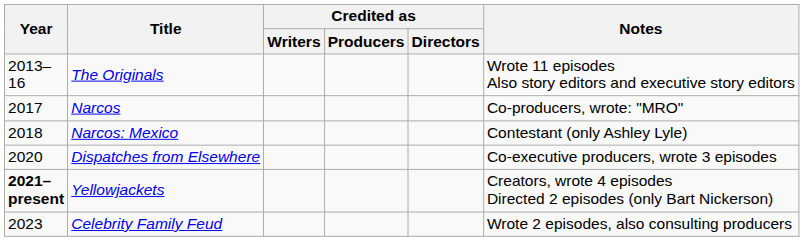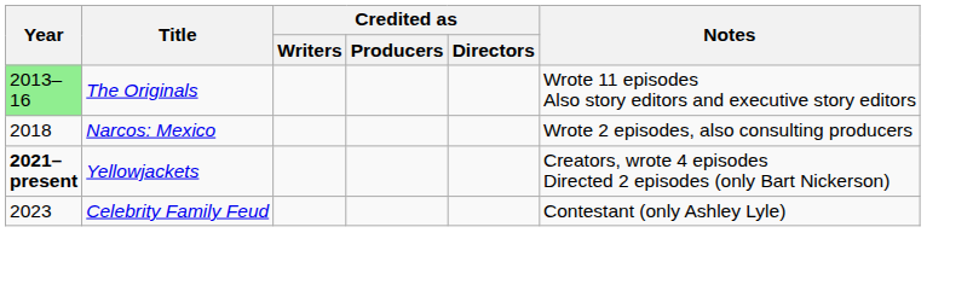 <table class="wikitable">
 <tr>
 <th rowspan="2" style="width:33px;">Year</th>
 <th rowspan="2">Title</th>
 <th colspan="3">Credited as</th>
 <th rowspan="2">Notes</th>
 </tr>
 <tr>
 <th>Writers</th>
 <th>Producers</th>
 <th>Directors</th>
 </tr>
 <tr>
-<td>2013–16</td>
+<td style="background: lightgreen;">2013–16</td>
 <td><em><a href='#'>The Originals</a></em></td>
 <td></td>
 <td></td>
 <td></td>
 <td>Wrote 11 episodes<br>Also story editors and executive story editors</td>
 </tr>
 <tr>
-<td>2017</td>
-<td><em><a href='#'>Narcos</a></em></td>
-<td></td>
-<td></td>
-<td></td>
-<td>Co-producers, wrote: "MRO"</td>
-</tr>
-<tr>
 <td>2018</td>
 <td><em><a href='#'>Narcos: Mexico</a></em></td>
 <td></td>
 <td></td>
 <td></td>
-<td>Contestant (only Ashley Lyle)</td>
-</tr>
-<tr>
-<td>2020</td>
-<td><em><a href='#'>Dispatches from Elsewhere</a></em></td>
-<td></td>
-<td></td>
-<td></td>
-<td>Co-executive producers, wrote 3 episodes</td>
+<td>Wrote 2 episodes, also consulting producers</td>
 </tr>
 <tr>
 <td><strong>2021–present</strong></td>
 <td><em><a href='#'>Yellowjackets</a></em></td>
 <td></td>
 <td></td>
 <td></td>
 <td>Creators, wrote 4 episodes<br>Directed 2 episodes (only Bart Nickerson)</td>
 </tr>
 <tr>
 <td>2023</td>
 <td><em><a href='#'>Celebrity Family Feud</a></em></td>
 <td></td>
 <td></td>
 <td></td>
-<td>Wrote 2 episodes, also consulting producers</td>
+<td>Contestant (only Ashley Lyle)</td>
 </tr>
 </table>
